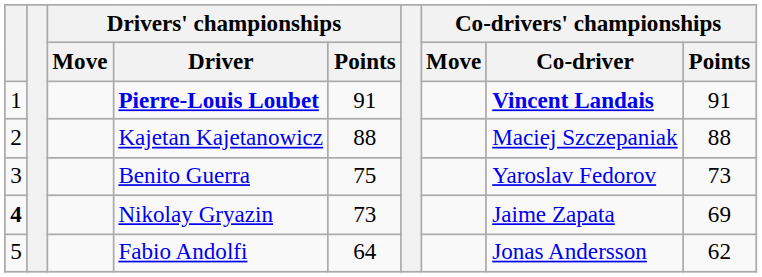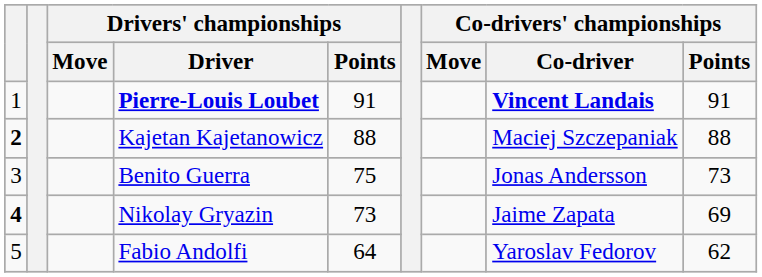 <table class="wikitable" style="font-size:85%;">
 <tr>
 <th rowspan="2"></th>
 <th rowspan="7" style="width:5px;"></th>
 <th colspan="3">Drivers' championships</th>
 <th rowspan="7" style="width:5px;"></th>
 <th colspan="3">Co-drivers' championships</th>
 </tr>
 <tr>
 <th>Move</th>
 <th>Driver</th>
 <th>Points</th>
 <th>Move</th>
 <th>Co-driver</th>
 <th>Points</th>
 </tr>
 <tr>
 <td align="center">1</td>
 <td></td>
 <td><strong><a href='#'>Pierre-Louis Loubet</a></strong></td>
 <td align="center">91</td>
 <td></td>
 <td><strong><a href='#'>Vincent Landais</a></strong></td>
 <td align="center">91</td>
 </tr>
 <tr>
-<td align="center">2</td>
+<td align="center"><strong>2</strong></td>
 <td></td>
 <td nowrap><a href='#'>Kajetan Kajetanowicz</a></td>
 <td align="center">88</td>
 <td></td>
 <td nowrap><a href='#'>Maciej Szczepaniak</a></td>
 <td align="center">88</td>
 </tr>
 <tr>
 <td align="center">3</td>
 <td></td>
 <td><a href='#'>Benito Guerra</a></td>
 <td align="center">75</td>
 <td></td>
-<td><a href='#'>Yaroslav Fedorov</a></td>
+<td><a href='#'>Jonas Andersson</a></td>
 <td align="center">73</td>
 </tr>
 <tr>
 <td align="center"><strong>4</strong></td>
 <td></td>
 <td><a href='#'>Nikolay Gryazin</a></td>
 <td align="center">73</td>
 <td></td>
 <td><a href='#'>Jaime Zapata</a></td>
 <td align="center">69</td>
 </tr>
 <tr>
 <td align="center">5</td>
 <td></td>
 <td><a href='#'>Fabio Andolfi</a></td>
 <td align="center">64</td>
 <td></td>
-<td><a href='#'>Jonas Andersson</a></td>
+<td><a href='#'>Yaroslav Fedorov</a></td>
 <td align="center">62</td>
 </tr>
 </table>
